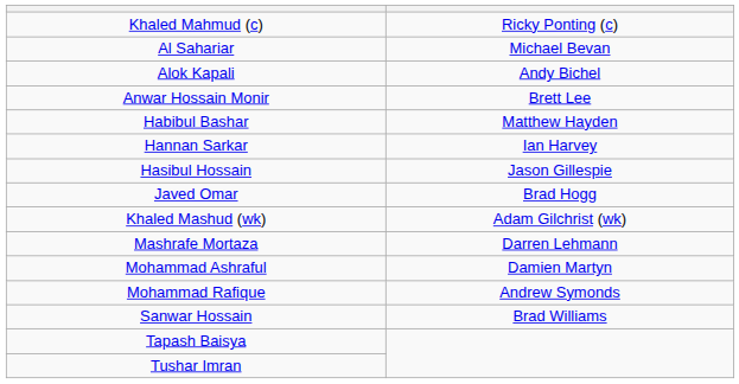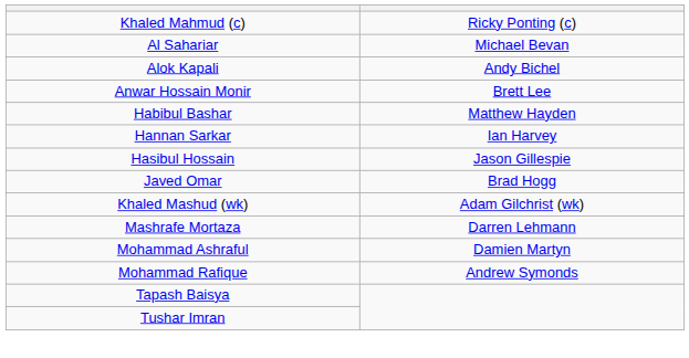 <table class="wikitable" style="text-align:center; width:60%; margin:auto">
 <tr>
 <th></th>
 <th></th>
 </tr>
 <tr>
 <td><a href='#'>Khaled Mahmud</a> (<a href='#'>c</a>)</td>
 <td><a href='#'>Ricky Ponting</a> (<a href='#'>c</a>)</td>
 </tr>
 <tr>
 <td><a href='#'>Al Sahariar</a></td>
 <td><a href='#'>Michael Bevan</a></td>
 </tr>
 <tr>
 <td><a href='#'>Alok Kapali</a></td>
 <td><a href='#'>Andy Bichel</a></td>
 </tr>
 <tr>
 <td><a href='#'>Anwar Hossain Monir</a></td>
 <td><a href='#'>Brett Lee</a></td>
 </tr>
 <tr>
 <td><a href='#'>Habibul Bashar</a></td>
 <td><a href='#'>Matthew Hayden</a></td>
 </tr>
 <tr>
 <td><a href='#'>Hannan Sarkar</a></td>
 <td><a href='#'>Ian Harvey</a></td>
 </tr>
 <tr>
 <td><a href='#'>Hasibul Hossain</a></td>
 <td><a href='#'>Jason Gillespie</a></td>
 </tr>
 <tr>
 <td><a href='#'>Javed Omar</a></td>
 <td><a href='#'>Brad Hogg</a></td>
 </tr>
 <tr>
 <td><a href='#'>Khaled Mashud</a> (<a href='#'>wk</a>)</td>
 <td><a href='#'>Adam Gilchrist</a> (<a href='#'>wk</a>)</td>
 </tr>
 <tr>
 <td><a href='#'>Mashrafe Mortaza</a></td>
 <td><a href='#'>Darren Lehmann</a></td>
 </tr>
 <tr>
 <td><a href='#'>Mohammad Ashraful</a></td>
 <td><a href='#'>Damien Martyn</a></td>
 </tr>
 <tr>
 <td><a href='#'>Mohammad Rafique</a></td>
 <td><a href='#'>Andrew Symonds</a></td>
 </tr>
 <tr>
-<td><a href='#'>Sanwar Hossain</a></td>
-<td><a href='#'>Brad Williams</a></td>
-</tr>
-<tr>
 <td><a href='#'>Tapash Baisya</a></td>
 </tr>
 <tr>
 <td><a href='#'>Tushar Imran</a></td>
 </tr>
 </table>
